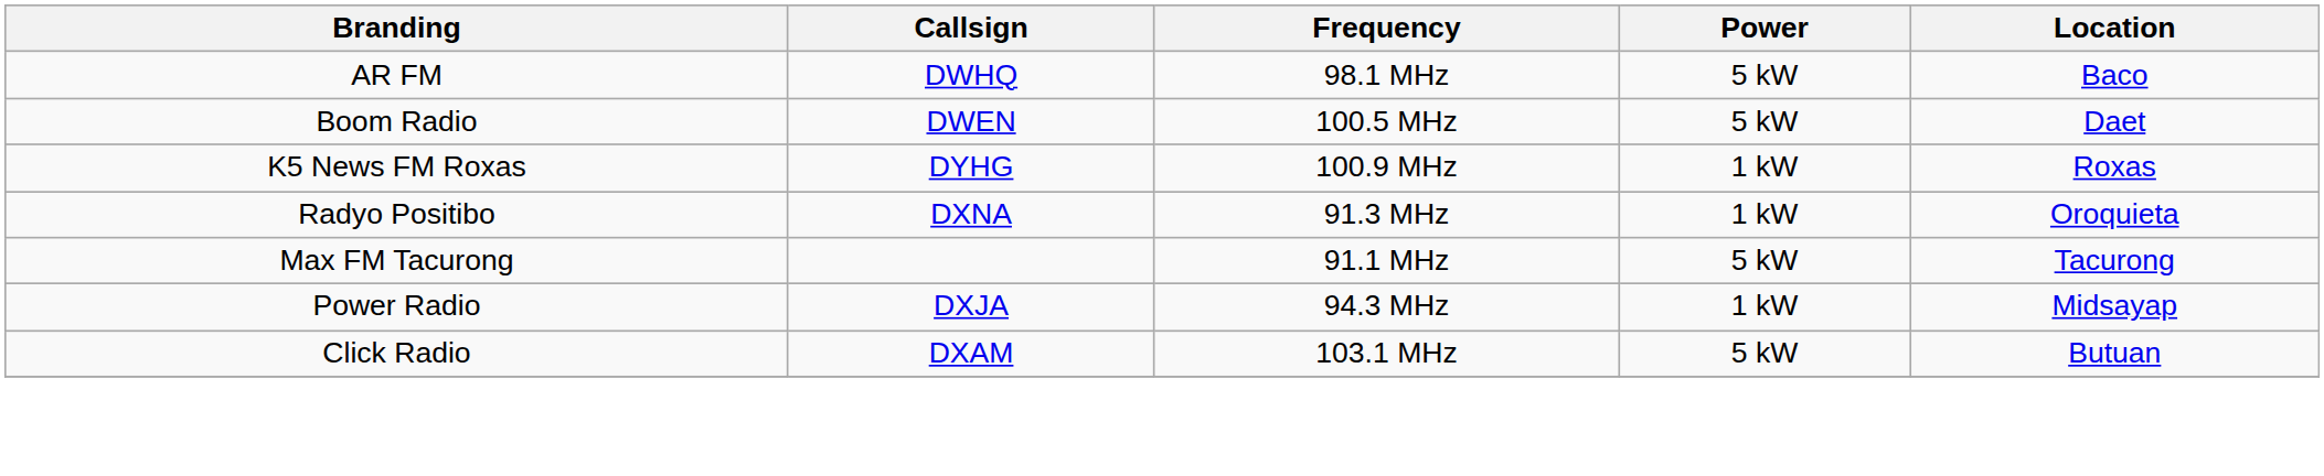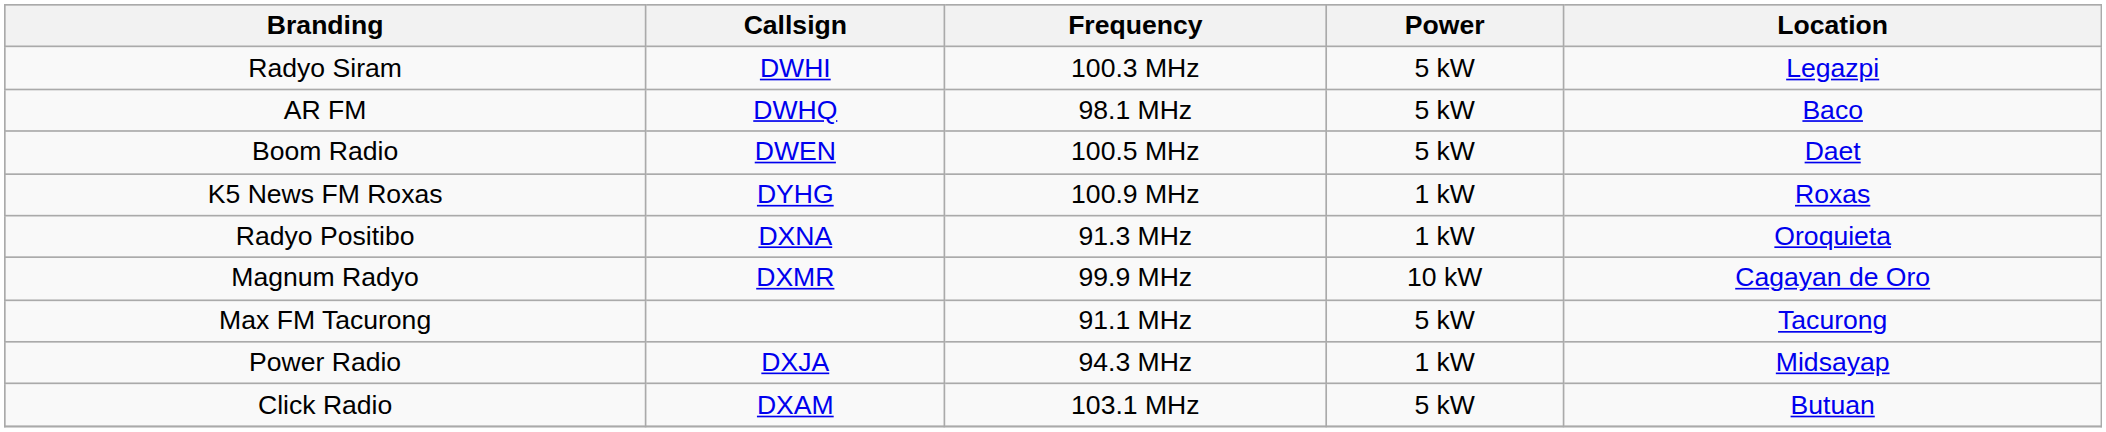 <table class="wikitable" style="width:100%; text-align:center;">
 <tr>
 <th>Branding</th>
 <th>Callsign</th>
 <th>Frequency</th>
 <th>Power</th>
 <th>Location</th>
+</tr>
+<tr>
+<td>Radyo Siram</td>
+<td><a href='#'>DWHI</a></td>
+<td>100.3 MHz</td>
+<td>5 kW</td>
+<td><a href='#'>Legazpi</a></td>
 </tr>
 <tr>
 <td>AR FM</td>
 <td><a href='#'>DWHQ</a></td>
 <td>98.1 MHz</td>
 <td>5 kW</td>
 <td><a href='#'>Baco</a></td>
 </tr>
 <tr>
 <td>Boom Radio</td>
 <td><a href='#'>DWEN</a></td>
 <td>100.5 MHz</td>
 <td>5 kW</td>
 <td><a href='#'>Daet</a></td>
 </tr>
 <tr>
 <td>K5 News FM Roxas</td>
 <td><a href='#'>DYHG</a></td>
 <td>100.9 MHz</td>
 <td>1 kW</td>
 <td><a href='#'>Roxas</a></td>
 </tr>
 <tr>
 <td>Radyo Positibo</td>
 <td><a href='#'>DXNA</a></td>
 <td>91.3 MHz</td>
 <td>1 kW</td>
 <td><a href='#'>Oroquieta</a></td>
 </tr>
 <tr>
+<td>Magnum Radyo</td>
+<td><a href='#'>DXMR</a></td>
+<td>99.9 MHz</td>
+<td>10 kW</td>
+<td><a href='#'>Cagayan de Oro</a></td>
+</tr>
+<tr>
 <td>Max FM Tacurong</td>
 <td></td>
 <td>91.1 MHz</td>
 <td>5 kW</td>
 <td><a href='#'>Tacurong</a></td>
 </tr>
 <tr>
 <td>Power Radio</td>
 <td><a href='#'>DXJA</a></td>
 <td>94.3 MHz</td>
 <td>1 kW</td>
 <td><a href='#'>Midsayap</a></td>
 </tr>
 <tr>
 <td>Click Radio</td>
 <td><a href='#'>DXAM</a></td>
 <td>103.1 MHz</td>
 <td>5 kW</td>
 <td><a href='#'>Butuan</a></td>
 </tr>
 <tr>
 </tr>
 </table>
